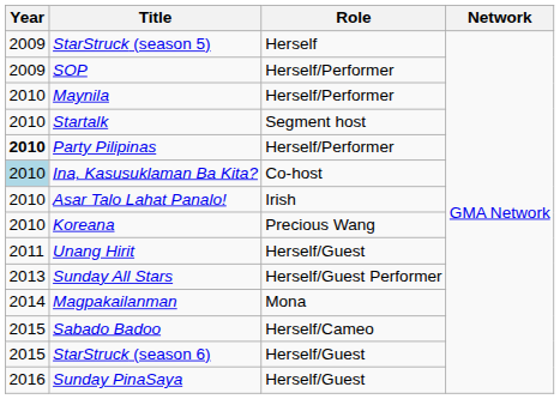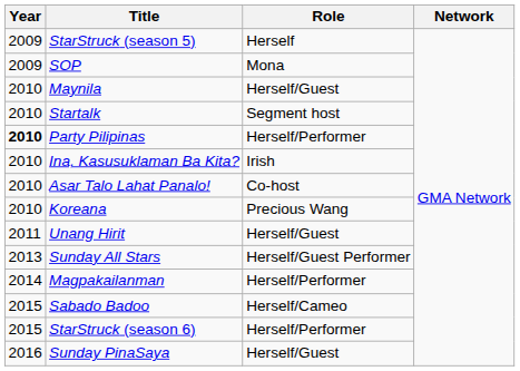 <table class="wikitable sortable">
 <tr>
 <th>Year</th>
 <th>Title</th>
 <th>Role</th>
 <th>Network</th>
 </tr>
 <tr>
 <td>2009</td>
 <td><a href='#'><em>StarStruck</em> (season 5)</a></td>
 <td>Herself</td>
 <td rowspan="14"><a href='#'>GMA Network</a></td>
 </tr>
 <tr>
 <td>2009</td>
 <td><em><a href='#'>SOP</a></em></td>
-<td>Herself/Performer</td>
+<td>Mona</td>
 </tr>
 <tr>
 <td>2010</td>
 <td><em><a href='#'>Maynila</a></em></td>
-<td>Herself/Performer</td>
+<td>Herself/Guest</td>
 </tr>
 <tr>
 <td>2010</td>
 <td><em><a href='#'>Startalk</a></em></td>
 <td>Segment host</td>
 </tr>
 <tr>
 <td><strong>2010</strong></td>
 <td><em><a href='#'>Party Pilipinas</a></em></td>
 <td>Herself/Performer</td>
 </tr>
 <tr>
-<td style="background: lightblue;">2010</td>
+<td>2010</td>
 <td><em><a href='#'>Ina, Kasusuklaman Ba Kita?</a></em></td>
-<td>Co-host</td>
+<td>Irish</td>
 </tr>
 <tr>
 <td>2010</td>
 <td><em><a href='#'>Asar Talo Lahat Panalo!</a></em></td>
-<td>Irish</td>
+<td>Co-host</td>
 </tr>
 <tr>
 <td>2010</td>
 <td><em><a href='#'>Koreana</a></em></td>
 <td>Precious Wang</td>
 </tr>
 <tr>
 <td>2011</td>
 <td><em><a href='#'>Unang Hirit</a></em></td>
 <td>Herself/Guest</td>
 </tr>
 <tr>
 <td>2013</td>
 <td><em><a href='#'>Sunday All Stars</a></em></td>
 <td>Herself/Guest Performer</td>
 </tr>
 <tr>
 <td>2014</td>
 <td><em><a href='#'>Magpakailanman</a></em></td>
-<td>Mona</td>
+<td>Herself/Performer</td>
 </tr>
 <tr>
 <td>2015</td>
 <td><em><a href='#'>Sabado Badoo</a></em></td>
 <td>Herself/Cameo</td>
 </tr>
 <tr>
 <td>2015</td>
 <td><a href='#'><em>StarStruck</em> (season 6)</a></td>
-<td>Herself/Guest</td>
+<td>Herself/Performer</td>
 </tr>
 <tr>
 <td>2016</td>
 <td><em><a href='#'>Sunday PinaSaya</a></em></td>
 <td>Herself/Guest</td>
 </tr>
 </table>
